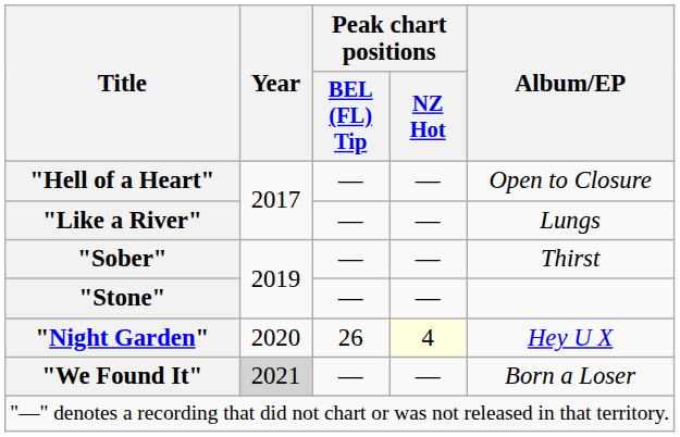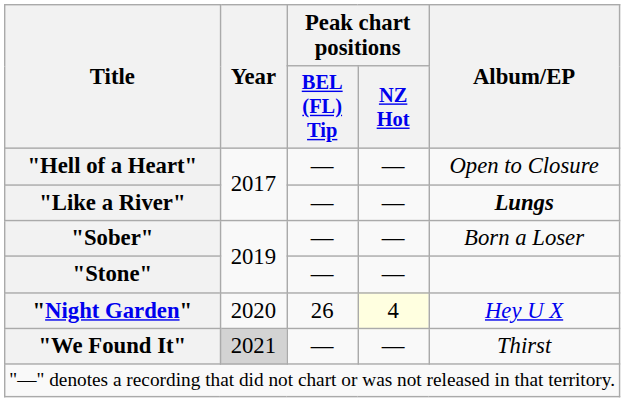 <table class="wikitable plainrowheaders" style="text-align:center">
 <tr>
 <th rowspan="2">Title</th>
 <th rowspan="2">Year</th>
 <th scope="col" colspan="2">Peak chart positions</th>
 <th rowspan="2">Album/EP</th>
 </tr>
 <tr>
 <th scope="col" style="width:3em;font-size:90%;"><a href='#'>BEL<br>(FL)<br>Tip</a><br></th>
 <th scope="col" style="width:3em;font-size:90%;"><a href='#'>NZ<br>Hot</a><br></th>
 </tr>
 <tr>
 <th scope="row">"Hell of a Heart"<br></th>
 <td rowspan="2">2017</td>
 <td>—</td>
 <td>—</td>
 <td><em>Open to Closure</em></td>
 </tr>
 <tr>
 <th scope="row">"Like a River"<br></th>
 <td>—</td>
 <td>—</td>
-<td><em>Lungs</em></td>
+<td><strong><em>Lungs</em></strong></td>
 </tr>
 <tr>
 <th scope="row">"Sober"<br></th>
 <td rowspan="2">2019</td>
 <td>—</td>
 <td>—</td>
-<td><em>Thirst</em></td>
+<td><em>Born a Loser</em></td>
 </tr>
 <tr>
 <th scope="row">"Stone"<br></th>
 <td>—</td>
 <td>—</td>
 <td></td>
 </tr>
 <tr>
 <th scope="row">"<a href='#'>Night Garden</a>"<br></th>
 <td>2020</td>
 <td>26</td>
 <td style="background: lightyellow;">4</td>
 <td><em><a href='#'>Hey U X</a></em></td>
 </tr>
 <tr>
 <th scope="row">"We Found It"<br></th>
 <td style="background: lightgrey;">2021</td>
 <td>—</td>
 <td>—</td>
-<td><em>Born a Loser</em></td>
+<td><em>Thirst</em></td>
 </tr>
 <tr>
 <td colspan="14" style="font-size:85%">"—" denotes a recording that did not chart or was not released in that territory.</td>
 </tr>
 </table>
